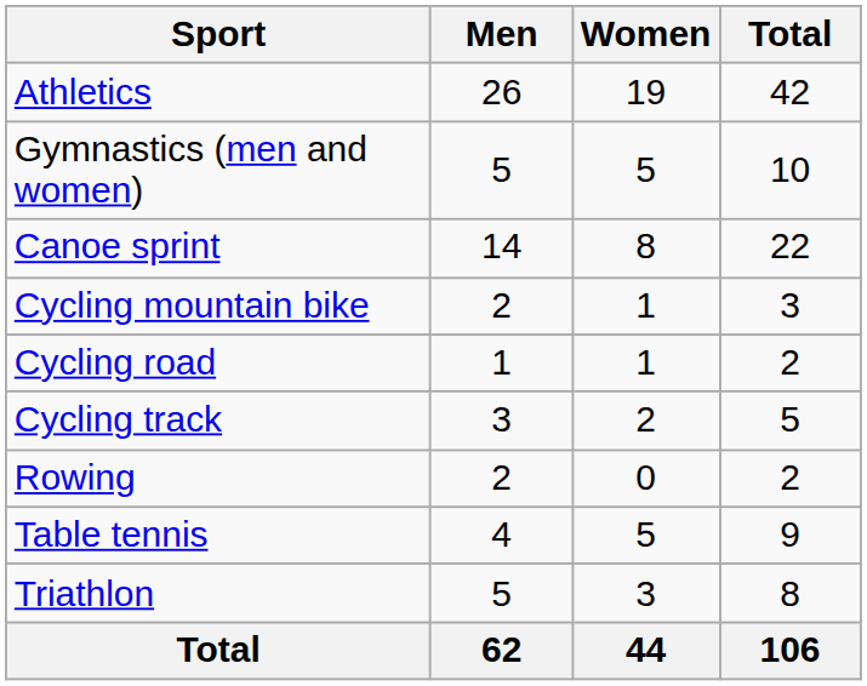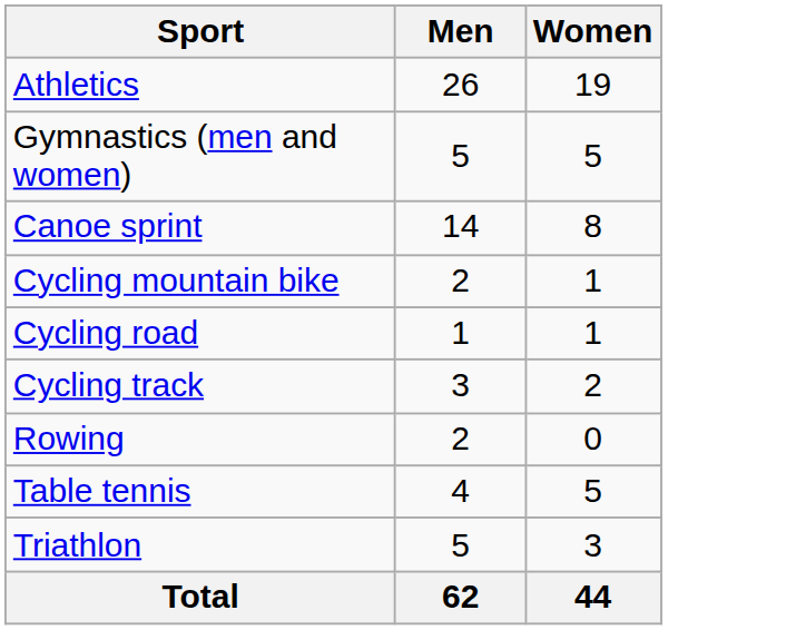 <table class="wikitable sortable" style="text-align:center;">
 <tr>
 <th width=180>Sport</th>
 <th width=55>Men</th>
 <th width=55>Women</th>
-<th width=55>Total</th>
 </tr>
 <tr>
 <td align=left><a href='#'>Athletics</a></td>
 <td>26</td>
 <td>19</td>
-<td>42</td>
 </tr>
 <tr>
 <td align=left>Gymnastics (<a href='#'>men</a> and <a href='#'>women</a>)</td>
 <td>5</td>
 <td>5</td>
-<td>10</td>
 </tr>
 <tr>
 <td align=left><a href='#'>Canoe sprint</a></td>
 <td>14</td>
 <td>8</td>
-<td>22</td>
 </tr>
 <tr>
 <td align=left><a href='#'>Cycling mountain bike</a></td>
 <td>2</td>
 <td>1</td>
-<td>3</td>
 </tr>
 <tr>
 <td align=left><a href='#'>Cycling road</a></td>
 <td>1</td>
 <td>1</td>
-<td>2</td>
 </tr>
 <tr>
 <td align=left><a href='#'>Cycling track</a></td>
 <td>3</td>
 <td>2</td>
-<td>5</td>
 </tr>
 <tr>
 <td align=left><a href='#'>Rowing</a></td>
 <td>2</td>
 <td>0</td>
-<td>2</td>
 </tr>
 <tr>
 <td align=left><a href='#'>Table tennis</a></td>
 <td>4</td>
 <td>5</td>
-<td>9</td>
 </tr>
 <tr>
 <td align=left><a href='#'>Triathlon</a></td>
 <td>5</td>
 <td>3</td>
-<td>8</td>
 </tr>
 <tr>
 <th align=left>Total</th>
 <th>62</th>
 <th>44</th>
-<th>106</th>
 </tr>
 </table>
